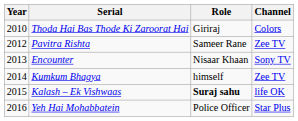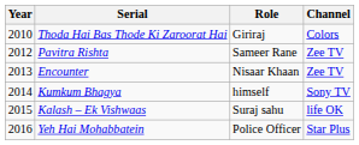 <table class="wikitable">
 <tr>
 <th>Year</th>
 <th>Serial</th>
 <th>Role</th>
 <th>Channel</th>
 </tr>
 <tr>
 <td>2010</td>
 <td><em><a href='#'>Thoda Hai Bas Thode Ki Zaroorat Hai</a></em></td>
 <td>Giriraj</td>
 <td><a href='#'>Colors</a></td>
 </tr>
 <tr>
 <td>2012</td>
 <td><em><a href='#'>Pavitra Rishta</a></em></td>
 <td>Sameer Rane</td>
 <td><a href='#'>Zee TV</a></td>
 </tr>
 <tr>
 <td>2013</td>
 <td><em><a href='#'>Encounter</a></em></td>
 <td>Nisaar Khaan</td>
-<td><a href='#'>Sony TV</a></td>
+<td><a href='#'>Zee TV</a></td>
 </tr>
 <tr>
 <td>2014</td>
 <td><em><a href='#'>Kumkum Bhagya</a></em></td>
 <td>himself</td>
-<td><a href='#'>Zee TV</a></td>
+<td><a href='#'>Sony TV</a></td>
 </tr>
 <tr>
 <td>2015</td>
 <td><em><a href='#'>Kalash – Ek Vishwaas</a></em></td>
-<td><strong>Suraj sahu</strong></td>
+<td>Suraj sahu</td>
 <td><a href='#'>life OK</a></td>
 </tr>
 <tr>
 <td>2016</td>
 <td><em><a href='#'>Yeh Hai Mohabbatein</a></em></td>
 <td>Police Officer</td>
 <td><a href='#'>Star Plus</a></td>
 </tr>
 </table>
